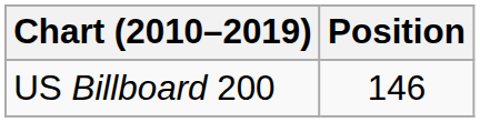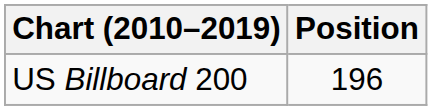 <table class="wikitable">
 <tr>
 <th>Chart (2010–2019)</th>
 <th>Position</th>
 </tr>
 <tr>
 <td>US <em>Billboard</em> 200</td>
-<td style="text-align:center">146</td>
+<td style="text-align:center">196</td>
 </tr>
 </table>
